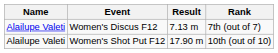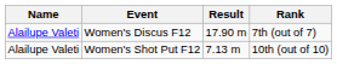 <table class="wikitable sortable" style="font-size:90%">
 <tr>
 <th>Name</th>
 <th>Event</th>
 <th>Result</th>
 <th>Rank</th>
 </tr>
 <tr>
 <td><a href='#'>Alailupe Valeti</a></td>
 <td>Women's Discus F12</td>
-<td>7.13 m</td>
+<td>17.90 m</td>
 <td>7th (out of 7)</td>
 </tr>
 <tr>
 <td>Alailupe Valeti</td>
 <td>Women's Shot Put F12</td>
-<td>17.90 m</td>
+<td>7.13 m</td>
 <td>10th (out of 10)</td>
 </tr>
 </table>
